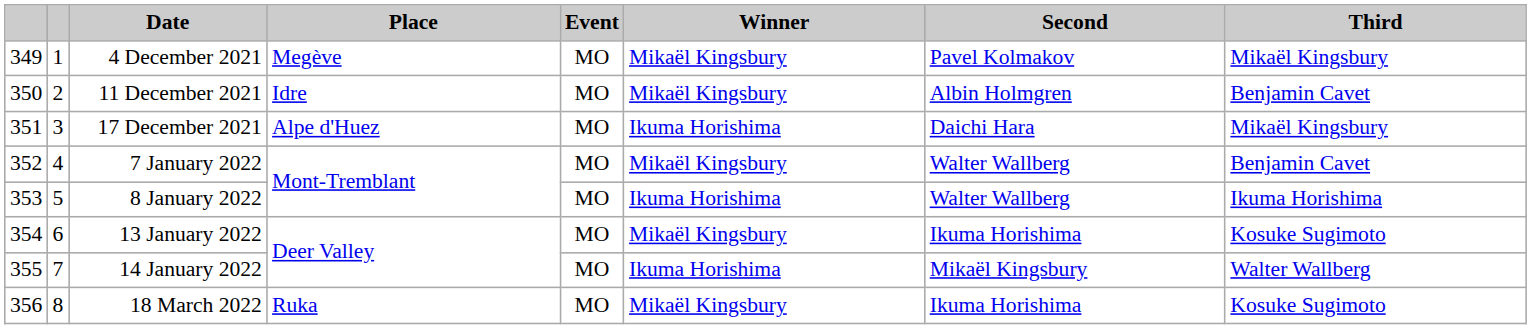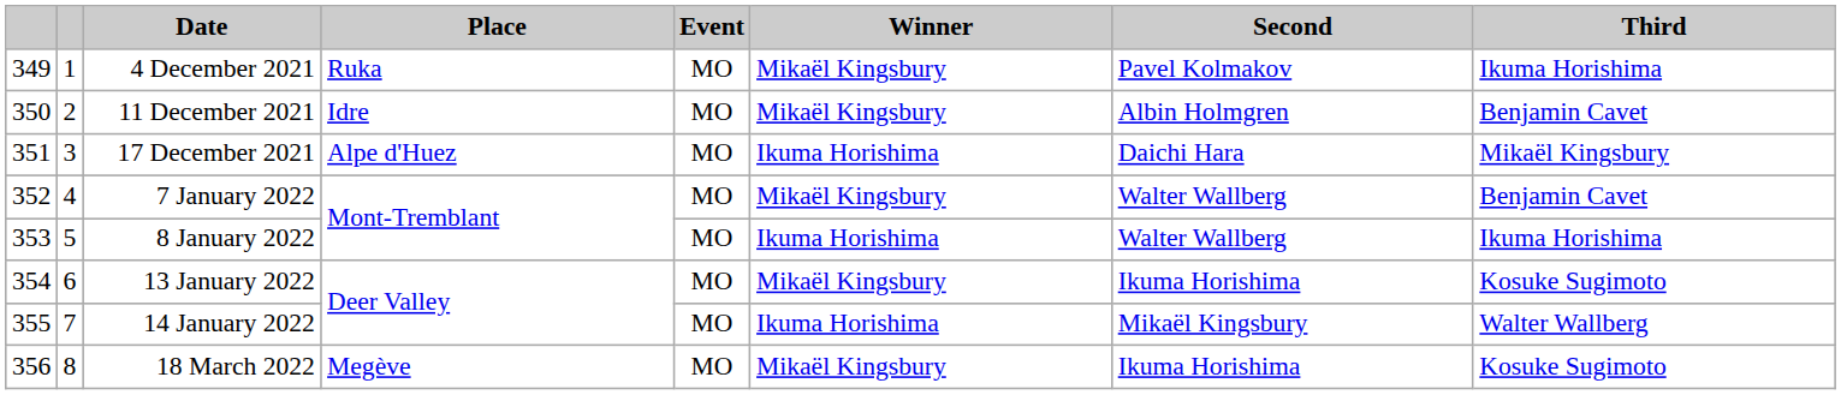 <table class="wikitable plainrowheaders" style="background:#fff; font-size:86%; line-height:16px; border:grey solid 1px; border-collapse:collapse;">
 <tr>
 <th scope="col" style="background:#ccc; width:20px;"></th>
 <th scope="col" style="background:#ccc; width=30 px;"></th>
 <th scope="col" style="background:#ccc; width:120px;">Date</th>
 <th scope="col" style="background:#ccc; width:180px;">Place</th>
 <th scope="col" style="background:#ccc; width:15px;">Event</th>
 <th scope="col" style="background:#ccc; width:185px;">Winner</th>
 <th scope="col" style="background:#ccc; width:185px;">Second</th>
 <th scope="col" style="background:#ccc; width:185px;">Third</th>
 </tr>
 <tr>
 <td align="center">349</td>
 <td align="center">1</td>
 <td align="right">4 December 2021</td>
-<td> <a href='#'>Megève</a></td>
+<td> <a href='#'>Ruka</a></td>
 <td align="center">MO</td>
 <td> <a href='#'>Mikaël Kingsbury</a></td>
 <td> <a href='#'>Pavel Kolmakov</a></td>
-<td> <a href='#'>Mikaël Kingsbury</a></td>
+<td> <a href='#'>Ikuma Horishima</a></td>
 </tr>
 <tr>
 <td align="center">350</td>
 <td align="center">2</td>
 <td align="right">11 December 2021</td>
 <td> <a href='#'>Idre</a></td>
 <td align="center">MO</td>
 <td> <a href='#'>Mikaël Kingsbury</a></td>
 <td> <a href='#'>Albin Holmgren</a></td>
 <td> <a href='#'>Benjamin Cavet</a></td>
 </tr>
 <tr>
 <td align="center">351</td>
 <td align="center">3</td>
 <td align="right">17 December 2021</td>
 <td> <a href='#'>Alpe d'Huez</a></td>
 <td align="center">MO</td>
 <td> <a href='#'>Ikuma Horishima</a></td>
 <td> <a href='#'>Daichi Hara</a></td>
 <td> <a href='#'>Mikaël Kingsbury</a></td>
 </tr>
 <tr>
 <td align="center">352</td>
 <td align="center">4</td>
 <td align="right">7 January 2022</td>
 <td rowspan="2"> <a href='#'>Mont-Tremblant</a></td>
 <td align="center">MO</td>
 <td> <a href='#'>Mikaël Kingsbury</a></td>
 <td> <a href='#'>Walter Wallberg</a></td>
 <td> <a href='#'>Benjamin Cavet</a></td>
 </tr>
 <tr>
 <td align="center">353</td>
 <td align="center">5</td>
 <td align="right">8 January 2022</td>
 <td align="center">MO</td>
 <td> <a href='#'>Ikuma Horishima</a></td>
 <td> <a href='#'>Walter Wallberg</a></td>
 <td> <a href='#'>Ikuma Horishima</a></td>
 </tr>
 <tr>
 <td align="center">354</td>
 <td align="center">6</td>
 <td align="right">13 January 2022</td>
 <td rowspan="2"> <a href='#'>Deer Valley</a></td>
 <td align="center">MO</td>
 <td> <a href='#'>Mikaël Kingsbury</a></td>
 <td> <a href='#'>Ikuma Horishima</a></td>
 <td> <a href='#'>Kosuke Sugimoto</a></td>
 </tr>
 <tr>
 <td align="center">355</td>
 <td align="center">7</td>
 <td align="right">14 January 2022</td>
 <td align="center">MO</td>
 <td> <a href='#'>Ikuma Horishima</a></td>
 <td> <a href='#'>Mikaël Kingsbury</a></td>
 <td> <a href='#'>Walter Wallberg</a></td>
 </tr>
 <tr>
 <td align="center">356</td>
 <td align="center">8</td>
 <td align="right">18 March 2022</td>
-<td> <a href='#'>Ruka</a></td>
+<td> <a href='#'>Megève</a></td>
 <td align="center">MO</td>
 <td> <a href='#'>Mikaël Kingsbury</a></td>
 <td> <a href='#'>Ikuma Horishima</a></td>
 <td> <a href='#'>Kosuke Sugimoto</a></td>
 </tr>
 </table>
